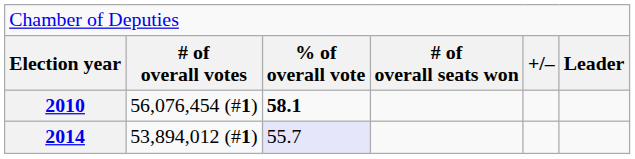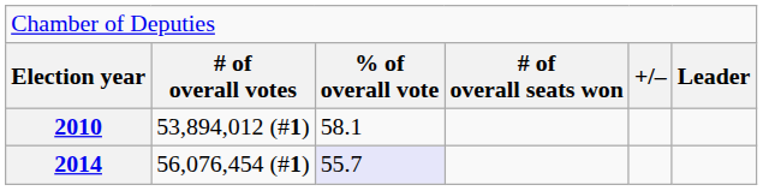 <table class=wikitable>
 <tr>
 <td colspan=6><a href='#'>Chamber of Deputies</a></td>
 </tr>
 <tr>
 <th>Election year</th>
 <th># of<br>overall votes</th>
 <th>% of<br>overall vote</th>
 <th># of<br>overall seats won</th>
 <th>+/–</th>
 <th>Leader</th>
 </tr>
 <tr>
 <th><a href='#'>2010</a></th>
-<td>56,076,454 (#<strong>1</strong>)</td>
-<td><strong>58.1</strong></td>
+<td>53,894,012 (#<strong>1</strong>)</td>
+<td>58.1</td>
 <td></td>
 <td></td>
 <td></td>
 </tr>
 <tr>
 <th><a href='#'>2014</a></th>
-<td>53,894,012 (#<strong>1</strong>)</td>
+<td>56,076,454 (#<strong>1</strong>)</td>
 <td style="background: lavender;">55.7</td>
 <td></td>
 <td></td>
 <td></td>
 </tr>
 </table>
